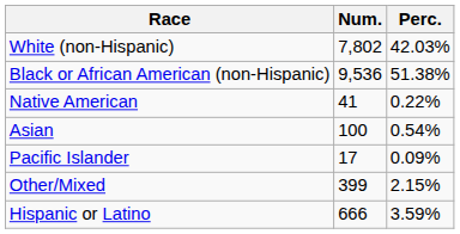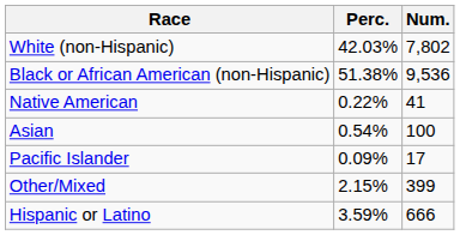 <table class="wikitable">
 <tr>
 <th>Race</th>
+<th>Perc.</th>
 <th>Num.</th>
-<th>Perc.</th>
 </tr>
 <tr>
 <td><a href='#'>White</a> (non-Hispanic)</td>
+<td>42.03%</td>
 <td>7,802</td>
-<td>42.03%</td>
 </tr>
 <tr>
 <td><a href='#'>Black or African American</a> (non-Hispanic)</td>
+<td>51.38%</td>
 <td>9,536</td>
-<td>51.38%</td>
 </tr>
 <tr>
 <td><a href='#'>Native American</a></td>
+<td>0.22%</td>
 <td>41</td>
-<td>0.22%</td>
 </tr>
 <tr>
 <td><a href='#'>Asian</a></td>
+<td>0.54%</td>
 <td>100</td>
-<td>0.54%</td>
 </tr>
 <tr>
 <td><a href='#'>Pacific Islander</a></td>
+<td>0.09%</td>
 <td>17</td>
-<td>0.09%</td>
 </tr>
 <tr>
 <td><a href='#'>Other/Mixed</a></td>
+<td>2.15%</td>
 <td>399</td>
-<td>2.15%</td>
 </tr>
 <tr>
 <td><a href='#'>Hispanic</a> or <a href='#'>Latino</a></td>
+<td>3.59%</td>
 <td>666</td>
-<td>3.59%</td>
 </tr>
 </table>
